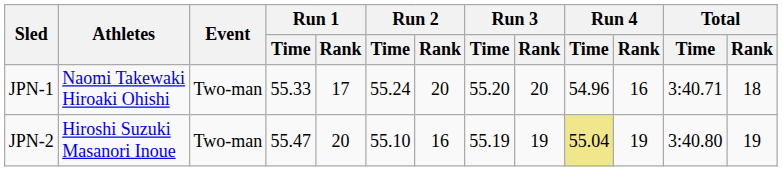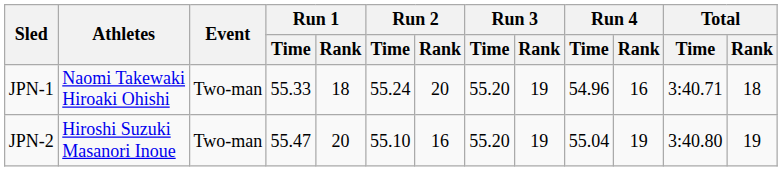 <table class="wikitable" border="1" style="font-size:90%">
 <tr>
 <th rowspan="2">Sled</th>
 <th rowspan="2">Athletes</th>
 <th rowspan="2">Event</th>
 <th colspan="2">Run 1</th>
 <th colspan="2">Run 2</th>
 <th colspan="2">Run 3</th>
 <th colspan="2">Run 4</th>
 <th colspan="2">Total</th>
 </tr>
 <tr>
 <th>Time</th>
 <th>Rank</th>
 <th>Time</th>
 <th>Rank</th>
 <th>Time</th>
 <th>Rank</th>
 <th>Time</th>
 <th>Rank</th>
 <th>Time</th>
 <th>Rank</th>
 </tr>
 <tr>
 <td align="center">JPN-1</td>
 <td><a href='#'>Naomi Takewaki</a><br><a href='#'>Hiroaki Ohishi</a></td>
 <td>Two-man</td>
 <td align="center">55.33</td>
-<td align="center">17</td>
+<td align="center">18</td>
 <td align="center">55.24</td>
 <td align="center">20</td>
 <td align="center">55.20</td>
-<td align="center">20</td>
+<td align="center">19</td>
 <td align="center">54.96</td>
 <td align="center">16</td>
 <td align="center">3:40.71</td>
 <td align="center">18</td>
 </tr>
 <tr>
 <td align="center">JPN-2</td>
 <td><a href='#'>Hiroshi Suzuki</a><br><a href='#'>Masanori Inoue</a></td>
 <td>Two-man</td>
 <td align="center">55.47</td>
 <td align="center">20</td>
 <td align="center">55.10</td>
 <td align="center">16</td>
-<td align="center">55.19</td>
+<td align="center">55.20</td>
 <td align="center">19</td>
-<td align="center" style="background: khaki;">55.04</td>
+<td align="center">55.04</td>
 <td align="center">19</td>
 <td align="center">3:40.80</td>
 <td align="center">19</td>
 </tr>
 </table>
